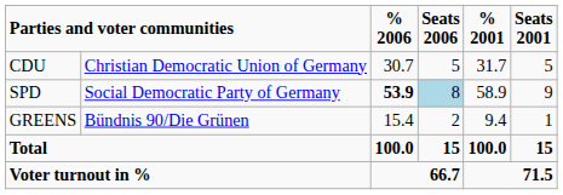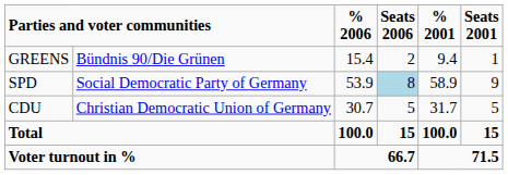 <table class="wikitable">
 <tr --  class="hintergrundfarbe5">
 <td colspan="2"><strong>Parties and voter communities</strong></td>
 <td align="center"><strong>%<br>2006</strong></td>
 <td align="center"><strong>Seats<br>2006</strong></td>
 <td align="center"><strong>%<br>2001</strong></td>
 <td align="center"><strong>Seats<br>2001</strong></td>
 </tr>
 <tr --->
+<td>GREENS</td>
+<td><a href='#'>Bündnis 90/Die Grünen</a></td>
+<td align="right">15.4</td>
+<td align="right">2</td>
+<td align="right">9.4</td>
+<td align="right">1</td>
+</tr>
+<tr --->
+<td>SPD</td>
+<td><a href='#'>Social Democratic Party of Germany</a></td>
+<td align="right">53.9</td>
+<td align="right" style="background: lightblue;">8</td>
+<td align="right">58.9</td>
+<td align="right">9</td>
+</tr>
+<tr --->
 <td>CDU</td>
 <td><a href='#'>Christian Democratic Union of Germany</a></td>
 <td align="right">30.7</td>
 <td align="right">5</td>
 <td align="right">31.7</td>
 <td align="right">5</td>
-</tr>
-<tr --->
-<td>SPD</td>
-<td><a href='#'>Social Democratic Party of Germany</a></td>
-<td align="right"><strong>53.9</strong></td>
-<td align="right" style="background: lightblue;">8</td>
-<td align="right">58.9</td>
-<td align="right">9</td>
-</tr>
-<tr --->
-<td>GREENS</td>
-<td><a href='#'>Bündnis 90/Die Grünen</a></td>
-<td align="right">15.4</td>
-<td align="right">2</td>
-<td align="right">9.4</td>
-<td align="right">1</td>
 </tr>
 <tr -- class="hintergrundfarbe5">
 <td colspan="2"><strong>Total</strong></td>
 <td align="right"><strong>100.0</strong></td>
 <td align="right"><strong>15</strong></td>
 <td align="right"><strong>100.0</strong></td>
 <td align="right"><strong>15</strong></td>
 </tr>
 <tr -- class="hintergrundfarbe5">
 <td colspan="2"><strong>Voter turnout in %</strong></td>
 <td colspan="2" align="right"><strong>66.7</strong></td>
 <td colspan="2" align="right"><strong>71.5</strong></td>
 </tr>
 </table>
